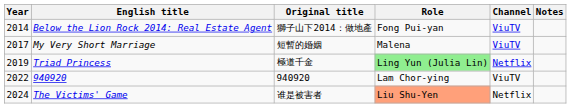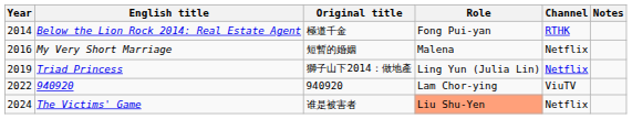 <table class="wikitable sortable">
 <tr>
 <th>Year</th>
 <th>English title</th>
 <th>Original title</th>
 <th>Role</th>
 <th>Channel</th>
 <th class="unsortable">Notes</th>
 </tr>
 <tr>
 <td>2014</td>
 <td><em><a href='#'>Below the Lion Rock 2014: Real Estate Agent</a></em></td>
-<td>獅子山下2014：做地產</td>
+<td>極道千金</td>
 <td>Fong Pui-yan</td>
-<td><a href='#'>ViuTV</a></td>
+<td><a href='#'>RTHK</a></td>
 <td></td>
 </tr>
 <tr>
-<td>2017</td>
+<td>2016</td>
 <td><em>My Very Short Marriage</em></td>
 <td>短暫的婚姻</td>
 <td>Malena</td>
-<td><a href='#'>ViuTV</a></td>
+<td>Netflix</td>
 <td></td>
 </tr>
 <tr>
 <td>2019</td>
 <td><em><a href='#'>Triad Princess</a></em></td>
-<td>極道千金</td>
-<td style="background: lightgreen;">Ling Yun (Julia Lin)</td>
+<td>獅子山下2014：做地產</td>
+<td>Ling Yun (Julia Lin)</td>
 <td><a href='#'>Netflix</a></td>
 <td></td>
 </tr>
 <tr>
 <td>2022</td>
 <td><em><a href='#'>940920</a></em></td>
 <td>940920</td>
 <td>Lam Chor-ying</td>
 <td>ViuTV</td>
 <td></td>
 </tr>
 <tr>
 <td>2024</td>
 <td><em><a href='#'>The Victims' Game</a></em></td>
 <td>谁是被害者</td>
 <td style="background: lightsalmon;">Liu Shu-Yen</td>
 <td>Netflix</td>
 <td></td>
 </tr>
 </table>
